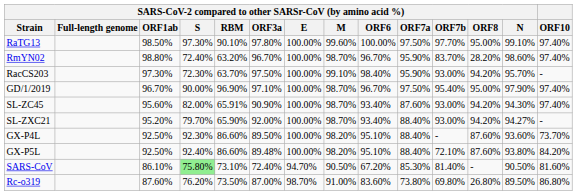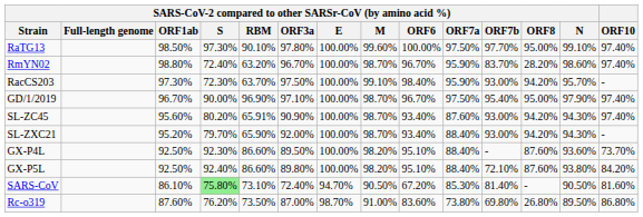 <table class="wikitable sortable  mw-collapsible mw-collapsed">
 <tr>
 <th colspan="13">SARS-CoV-2 compared to other SARSr-CoV (by amino acid %)</th>
 <th></th>
 </tr>
 <tr>
 <th>Strain</th>
 <th>Full-length genome</th>
 <th>ORF1ab</th>
 <th>S</th>
 <th>RBM</th>
 <th>ORF3a</th>
 <th>E</th>
 <th>M</th>
 <th>ORF6</th>
 <th>ORF7a</th>
 <th>ORF7b</th>
 <th>ORF8</th>
 <th>N</th>
 <th>ORF10</th>
 </tr>
 <tr>
 <td><a href='#'>RaTG13</a></td>
 <td></td>
 <td>98.50%</td>
 <td>97.30%</td>
 <td>90.10%</td>
 <td>97.80%</td>
 <td>100.00%</td>
 <td>99.60%</td>
 <td>100.00%</td>
 <td>97.50%</td>
 <td>97.70%</td>
 <td>95.00%</td>
 <td>99.10%</td>
 <td>97.40%</td>
 </tr>
 <tr>
 <td><a href='#'>RmYN02</a></td>
 <td></td>
 <td>98.80%</td>
 <td>72.40%</td>
 <td>63.20%</td>
 <td>96.70%</td>
 <td>100.00%</td>
 <td>98.70%</td>
 <td>96.70%</td>
 <td>95.90%</td>
 <td>83.70%</td>
 <td>28.20%</td>
 <td>98.60%</td>
 <td>97.40%</td>
 </tr>
 <tr>
 <td>RacCS203</td>
 <td></td>
 <td>97.30%</td>
 <td>72.30%</td>
 <td>63.70%</td>
 <td>97.50%</td>
 <td>100.00%</td>
 <td>99.10%</td>
 <td>98.40%</td>
 <td>95.90%</td>
 <td>93.00%</td>
 <td>94.20%</td>
 <td>95.70%</td>
 <td>-</td>
 </tr>
 <tr>
 <td>GD/1/2019</td>
 <td></td>
 <td>96.70%</td>
 <td>90.00%</td>
 <td>96.90%</td>
 <td>97.10%</td>
 <td>100.00%</td>
 <td>98.70%</td>
 <td>96.70%</td>
 <td>97.50%</td>
 <td>95.40%</td>
 <td>95.00%</td>
 <td>97.90%</td>
 <td>97.40%</td>
 </tr>
 <tr>
 <td>SL-ZC45</td>
 <td></td>
 <td>95.60%</td>
-<td>82.00%</td>
+<td>80.20%</td>
 <td>65.91%</td>
 <td>90.90%</td>
 <td>100.00%</td>
 <td>98.70%</td>
 <td>93.40%</td>
 <td>87.60%</td>
 <td>93.00%</td>
 <td>94.20%</td>
 <td>94.30%</td>
 <td>97.40%</td>
 </tr>
 <tr>
 <td>SL-ZXC21</td>
 <td></td>
 <td>95.20%</td>
 <td>79.70%</td>
 <td>65.90%</td>
 <td>92.00%</td>
 <td>100.00%</td>
 <td>98.70%</td>
 <td>93.40%</td>
 <td>88.40%</td>
 <td>93.00%</td>
 <td>94.20%</td>
-<td>94.27%</td>
+<td>94.30%</td>
 <td>-</td>
 </tr>
 <tr>
 <td>GX-P4L</td>
 <td></td>
 <td>92.50%</td>
 <td>92.30%</td>
 <td>86.60%</td>
 <td>89.50%</td>
 <td>100.00%</td>
 <td>98.20%</td>
 <td>95.10%</td>
 <td>88.40%</td>
 <td>-</td>
 <td>87.60%</td>
 <td>93.60%</td>
 <td>73.70%</td>
 </tr>
 <tr>
 <td>GX-P5L</td>
 <td></td>
 <td>92.50%</td>
 <td>92.40%</td>
 <td>86.60%</td>
-<td>89.48%</td>
+<td>89.80%</td>
 <td>100.00%</td>
 <td>98.20%</td>
 <td>95.10%</td>
 <td>88.40%</td>
 <td>72.10%</td>
 <td>87.60%</td>
 <td>93.80%</td>
 <td>84.20%</td>
 </tr>
 <tr>
 <td><a href='#'>SARS-CoV</a></td>
 <td></td>
 <td>86.10%</td>
 <td style="background: lightgreen;">75.80%</td>
 <td>73.10%</td>
 <td>72.40%</td>
 <td>94.70%</td>
 <td>90.50%</td>
 <td>67.20%</td>
 <td>85.30%</td>
 <td>81.40%</td>
 <td>-</td>
 <td>90.50%</td>
 <td>81.60%</td>
 </tr>
 <tr>
 <td><a href='#'>Rc-o319</a></td>
 <td></td>
 <td>87.60%</td>
 <td>76.20%</td>
 <td>73.50%</td>
 <td>87.00%</td>
 <td>98.70%</td>
 <td>91.00%</td>
 <td>83.60%</td>
 <td>73.80%</td>
 <td>69.80%</td>
 <td>26.80%</td>
 <td>89.50%</td>
 <td>86.80%</td>
 </tr>
 </table>
